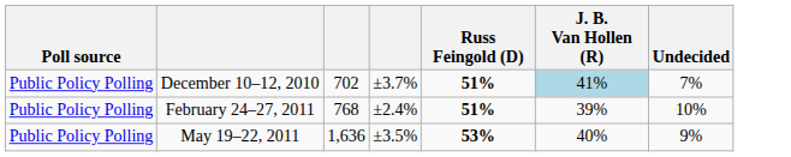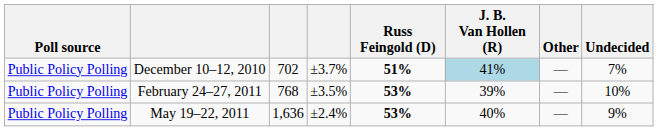 <table class="wikitable" style="text-align:center">
 <tr style="vertical-align:bottom">
 <th>Poll source</th>
 <th></th>
 <th></th>
 <th></th>
 <th style="width:100px;">Russ<br>Feingold (D)</th>
 <th style="width:100px;">J. B.<br>Van Hollen (R)</th>
+<th>Other</th>
 <th>Undecided</th>
 </tr>
 <tr>
 <td style="text-align:left"><a href='#'>Public Policy Polling</a></td>
 <td>December 10–12, 2010</td>
 <td>702</td>
 <td>±3.7%</td>
 <td><strong>51%</strong></td>
 <td style="background: lightblue;">41%</td>
+<td>—</td>
 <td>7%</td>
 </tr>
 <tr>
 <td style="text-align:left"><a href='#'>Public Policy Polling</a></td>
 <td>February 24–27, 2011</td>
 <td>768</td>
-<td>±2.4%</td>
-<td><strong>51%</strong></td>
+<td>±3.5%</td>
+<td><strong>53%</strong></td>
 <td>39%</td>
+<td>—</td>
 <td>10%</td>
 </tr>
 <tr>
 <td style="text-align:left"><a href='#'>Public Policy Polling</a></td>
 <td>May 19–22, 2011</td>
 <td>1,636</td>
-<td>±3.5%</td>
+<td>±2.4%</td>
 <td><strong>53%</strong></td>
 <td>40%</td>
+<td>—</td>
 <td>9%</td>
 </tr>
 </table>
